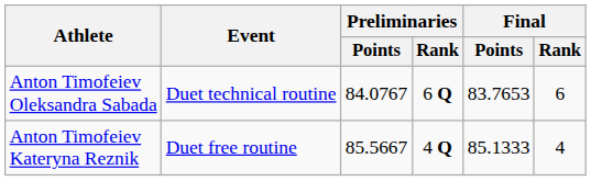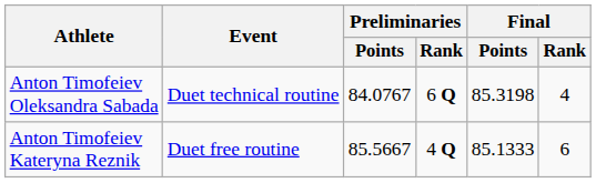 <table class=wikitable style="font-size:90%">
 <tr>
 <th rowspan="2">Athlete</th>
 <th rowspan="2">Event</th>
 <th colspan="2">Preliminaries</th>
 <th colspan="2">Final</th>
 </tr>
 <tr style="font-size:95%">
 <th>Points</th>
 <th>Rank</th>
 <th>Points</th>
 <th>Rank</th>
 </tr>
 <tr align=center>
 <td align=left><a href='#'>Anton Timofeiev</a><br><a href='#'>Oleksandra Sabada</a></td>
 <td align=left><a href='#'>Duet technical routine</a></td>
 <td>84.0767</td>
 <td>6 <strong>Q</strong></td>
-<td>83.7653</td>
-<td>6</td>
+<td>85.3198</td>
+<td>4</td>
 </tr>
 <tr align=center>
 <td align=left><a href='#'>Anton Timofeiev</a><br><a href='#'>Kateryna Reznik</a></td>
 <td align=left><a href='#'>Duet free routine</a></td>
 <td>85.5667</td>
 <td>4 <strong>Q</strong></td>
 <td>85.1333</td>
-<td>4</td>
+<td>6</td>
 </tr>
 </table>
